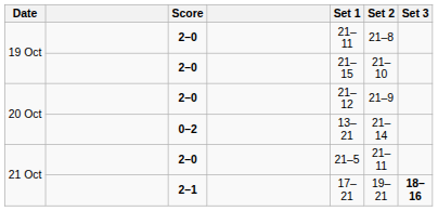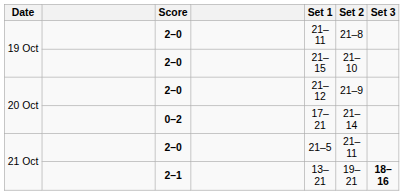 <table class="wikitable" style="text-align: center;">
 <tr>
 <th width="60">Date</th>
 <th align="right" width="270"></th>
 <th width="50">Score</th>
 <th align="left" width="270"></th>
 <th width="50">Set 1</th>
 <th width="50">Set 2</th>
 <th width="50">Set 3</th>
 </tr>
 <tr>
 <td rowspan=2>19 Oct</td>
 <td align=left><strong></strong></td>
 <td align=center><strong>2–0</strong></td>
 <td align=left></td>
 <td>21–11</td>
 <td>21–8</td>
 <td></td>
 </tr>
 <tr>
 <td align=left><strong></strong></td>
 <td align=center><strong>2–0</strong></td>
 <td align=left></td>
 <td>21–15</td>
 <td>21–10</td>
 <td></td>
 </tr>
 <tr>
 <td rowspan=2>20 Oct</td>
 <td align=left><strong></strong></td>
 <td align=center><strong>2–0</strong></td>
 <td align=left></td>
 <td>21–12</td>
 <td>21–9</td>
 <td></td>
 </tr>
 <tr>
 <td align=left></td>
 <td align=center><strong>0–2</strong></td>
 <td align=left><strong></strong></td>
-<td>13–21</td>
+<td>17–21</td>
 <td>21–14</td>
 <td></td>
 </tr>
 <tr>
 <td rowspan=2>21 Oct</td>
 <td align=left><strong></strong></td>
 <td align=center><strong>2–0</strong></td>
 <td align=left></td>
 <td>21–5</td>
 <td>21–11</td>
 <td></td>
 </tr>
 <tr>
 <td align=left><strong></strong></td>
 <td align=center><strong>2–1</strong></td>
 <td align=left></td>
-<td>17–21</td>
+<td>13–21</td>
 <td>19–21</td>
 <td><strong>18–16</strong></td>
 </tr>
 </table>
